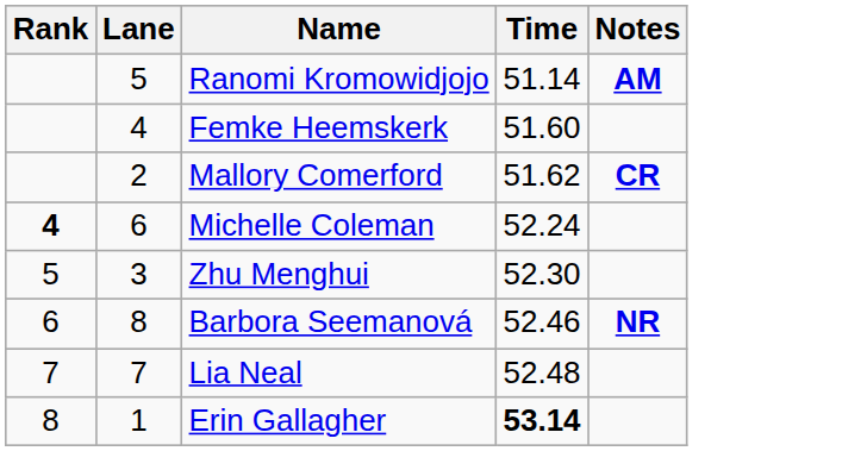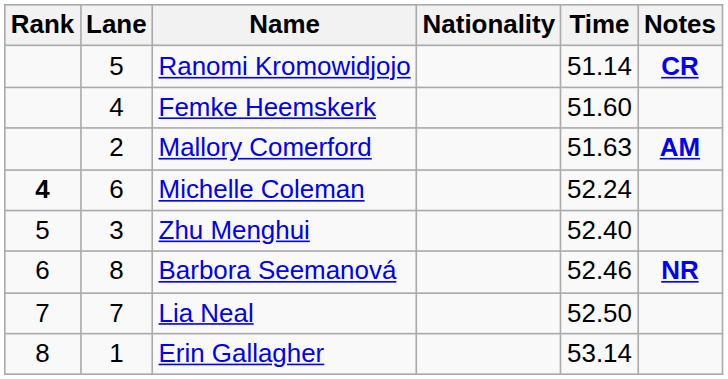 <table class="wikitable sortable" style="text-align:center">
 <tr>
 <th>Rank</th>
 <th>Lane</th>
 <th>Name</th>
+<th>Nationality</th>
 <th>Time</th>
 <th>Notes</th>
 </tr>
 <tr>
 <td></td>
 <td>5</td>
 <td align=left><a href='#'>Ranomi Kromowidjojo</a></td>
+<td align=left></td>
 <td>51.14</td>
-<td><strong><a href='#'>AM</a></strong></td>
+<td><strong><a href='#'>CR</a></strong></td>
 </tr>
 <tr>
 <td></td>
 <td>4</td>
 <td align=left><a href='#'>Femke Heemskerk</a></td>
+<td align=left></td>
 <td>51.60</td>
 <td></td>
 </tr>
 <tr>
 <td></td>
 <td>2</td>
 <td align=left><a href='#'>Mallory Comerford</a></td>
-<td>51.62</td>
-<td><strong><a href='#'>CR</a></strong></td>
+<td align=left></td>
+<td>51.63</td>
+<td><strong><a href='#'>AM</a></strong></td>
 </tr>
 <tr>
 <td><strong>4</strong></td>
 <td>6</td>
 <td align=left><a href='#'>Michelle Coleman</a></td>
+<td align=left></td>
 <td>52.24</td>
 <td></td>
 </tr>
 <tr>
 <td>5</td>
 <td>3</td>
 <td align=left><a href='#'>Zhu Menghui</a></td>
-<td>52.30</td>
+<td align=left></td>
+<td>52.40</td>
 <td></td>
 </tr>
 <tr>
 <td>6</td>
 <td>8</td>
 <td align=left><a href='#'>Barbora Seemanová</a></td>
+<td align=left></td>
 <td>52.46</td>
 <td><strong><a href='#'>NR</a></strong></td>
 </tr>
 <tr>
 <td>7</td>
 <td>7</td>
 <td align=left><a href='#'>Lia Neal</a></td>
-<td>52.48</td>
+<td align=left></td>
+<td>52.50</td>
 <td></td>
 </tr>
 <tr>
 <td>8</td>
 <td>1</td>
 <td align=left><a href='#'>Erin Gallagher</a></td>
-<td><strong>53.14</strong></td>
+<td align=left></td>
+<td>53.14</td>
 <td></td>
 </tr>
 </table>
